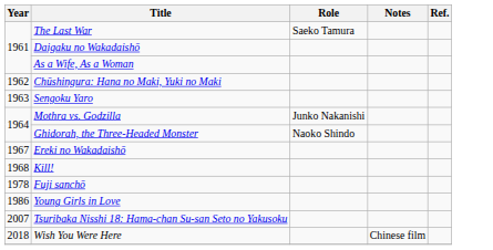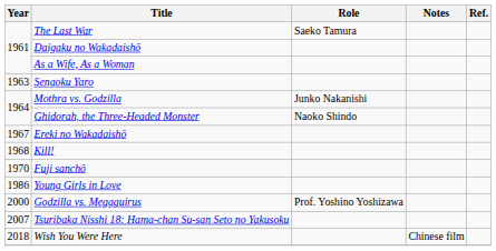 <table class="wikitable sortable">
 <tr>
 <th>Year</th>
 <th>Title</th>
 <th>Role</th>
 <th class="unsortable">Notes</th>
 <th class="unsortable">Ref.</th>
 </tr>
 <tr>
 <td rowspan=3>1961</td>
 <td><em><a href='#'>The Last War</a></em></td>
 <td>Saeko Tamura</td>
 <td></td>
 <td></td>
 </tr>
 <tr>
 <td><em><a href='#'>Daigaku no Wakadaishō</a></em></td>
 <td></td>
 <td></td>
 <td></td>
 </tr>
 <tr>
 <td><em><a href='#'>As a Wife, As a Woman</a></em></td>
-<td></td>
-<td></td>
-<td></td>
-</tr>
-<tr>
-<td>1962</td>
-<td><em><a href='#'>Chūshingura: Hana no Maki, Yuki no Maki</a></em></td>
 <td></td>
 <td></td>
 <td></td>
 </tr>
 <tr>
 <td>1963</td>
 <td><em><a href='#'>Sengoku Yaro</a></em></td>
 <td></td>
 <td></td>
 <td></td>
 </tr>
 <tr>
 <td rowspan=2>1964</td>
 <td><em><a href='#'>Mothra vs. Godzilla</a></em></td>
 <td>Junko Nakanishi</td>
 <td></td>
 <td></td>
 </tr>
 <tr>
 <td><em><a href='#'>Ghidorah, the Three-Headed Monster</a></em></td>
 <td>Naoko Shindo</td>
 <td></td>
 <td></td>
 </tr>
 <tr>
 <td>1967</td>
 <td><em><a href='#'>Ereki no Wakadaishō</a></em></td>
 <td></td>
 <td></td>
 <td></td>
 </tr>
 <tr>
 <td>1968</td>
 <td><em><a href='#'>Kill!</a></em></td>
 <td></td>
 <td></td>
 <td></td>
 </tr>
 <tr>
-<td>1978</td>
+<td>1970</td>
 <td><em><a href='#'>Fuji sanchō</a></em></td>
 <td></td>
 <td></td>
 <td></td>
 </tr>
 <tr>
 <td>1986</td>
 <td><em><a href='#'>Young Girls in Love</a></em></td>
 <td></td>
+<td></td>
+<td></td>
+</tr>
+<tr>
+<td>2000</td>
+<td><em><a href='#'>Godzilla vs. Megaguirus</a></em></td>
+<td>Prof. Yoshino Yoshizawa</td>
 <td></td>
 <td></td>
 </tr>
 <tr>
 <td>2007</td>
 <td><em><a href='#'>Tsuribaka Nisshi 18: Hama-chan Su-san Seto no Yakusoku</a></em></td>
 <td></td>
 <td></td>
 <td></td>
 </tr>
 <tr>
 <td>2018</td>
 <td><em>Wish You Were Here</em></td>
 <td></td>
 <td>Chinese film</td>
 <td></td>
 </tr>
 <tr>
 </tr>
 </table>
